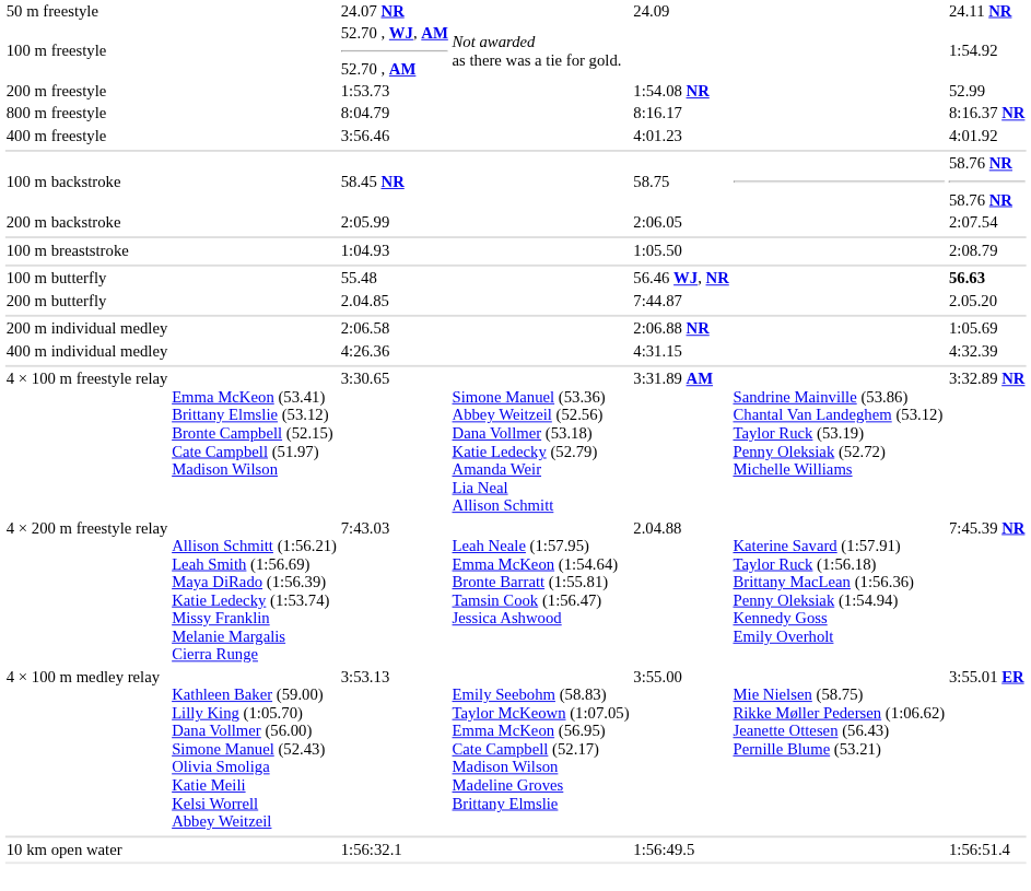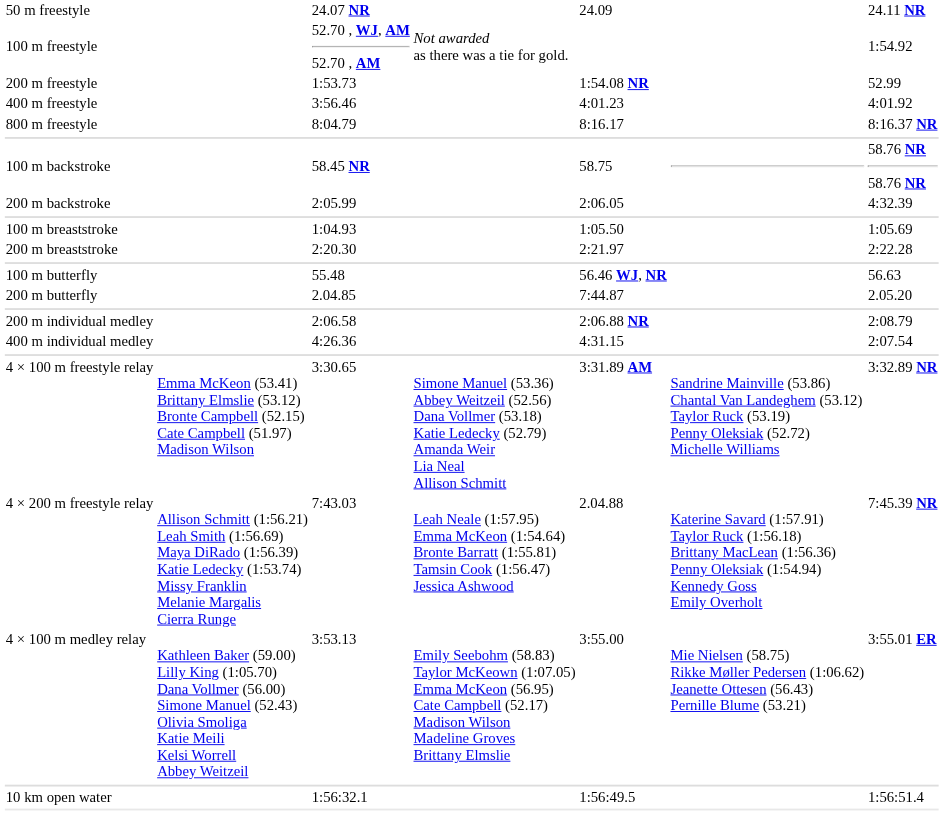 <table>
 <tr>
 <td>50 m freestyle<br></td>
 <td></td>
 <td>24.07 <strong><a href='#'>NR</a></strong></td>
 <td></td>
 <td>24.09</td>
 <td></td>
 <td>24.11 <strong><a href='#'>NR</a></strong></td>
 </tr>
 <tr>
 <td>100 m freestyle<br></td>
 <td><br></td>
 <td>52.70 , <strong><a href='#'>WJ</a></strong>, <strong><a href='#'>AM</a></strong><hr>52.70 , <strong><a href='#'>AM</a></strong></td>
 <td colspan=2><em>Not awarded</em><br><span>as there was a tie for gold.</span></td>
 <td></td>
 <td>1:54.92</td>
 </tr>
 <tr>
 <td>200 m freestyle<br></td>
 <td></td>
 <td>1:53.73</td>
 <td></td>
 <td>1:54.08 <strong><a href='#'>NR</a></strong></td>
 <td></td>
 <td>52.99</td>
 </tr>
 <tr>
+<td>400 m freestyle<br></td>
+<td></td>
+<td>3:56.46 </td>
+<td></td>
+<td>4:01.23</td>
+<td></td>
+<td>4:01.92</td>
+</tr>
+<tr>
 <td>800 m freestyle<br></td>
 <td></td>
 <td>8:04.79 </td>
 <td></td>
 <td>8:16.17</td>
 <td></td>
 <td>8:16.37 <strong><a href='#'>NR</a></strong></td>
-</tr>
-<tr>
-<td>400 m freestyle<br></td>
-<td></td>
-<td>3:56.46 </td>
-<td></td>
-<td>4:01.23</td>
-<td></td>
-<td>4:01.92</td>
 </tr>
 <tr>
 </tr>
 <tr bgcolor=#ddd>
 <td colspan=7></td>
 </tr>
 <tr>
 <td>100 m backstroke<br></td>
 <td></td>
 <td>58.45 <strong><a href='#'>NR</a></strong></td>
 <td></td>
 <td>58.75</td>
 <td><hr></td>
 <td>58.76 <strong><a href='#'>NR</a></strong><hr>58.76 <strong><a href='#'>NR</a></strong></td>
 </tr>
 <tr>
 <td>200 m backstroke<br></td>
 <td></td>
 <td>2:05.99</td>
 <td></td>
 <td>2:06.05</td>
 <td></td>
-<td>2:07.54</td>
+<td>4:32.39</td>
 </tr>
 <tr>
 </tr>
 <tr bgcolor=#ddd>
 <td colspan=7></td>
 </tr>
 <tr>
 <td>100 m breaststroke<br></td>
 <td></td>
 <td>1:04.93 </td>
 <td></td>
 <td>1:05.50</td>
 <td></td>
-<td>2:08.79</td>
+<td>1:05.69</td>
+</tr>
+<tr>
+<td>200 m breaststroke<br></td>
+<td></td>
+<td>2:20.30</td>
+<td></td>
+<td>2:21.97</td>
+<td></td>
+<td>2:22.28</td>
 </tr>
 <tr>
 </tr>
 <tr bgcolor=#ddd>
 <td colspan=7></td>
 </tr>
 <tr>
 <td>100 m butterfly<br></td>
 <td></td>
 <td>55.48 </td>
 <td></td>
 <td>56.46 <strong><a href='#'>WJ</a></strong>, <strong><a href='#'>NR</a></strong></td>
 <td></td>
-<td><strong>56.63</strong></td>
+<td>56.63</td>
 </tr>
 <tr>
 <td>200 m butterfly<br></td>
 <td></td>
 <td>2.04.85</td>
 <td></td>
 <td>7:44.87</td>
 <td></td>
 <td>2.05.20</td>
 </tr>
 <tr>
 </tr>
 <tr bgcolor=#ddd>
 <td colspan=7></td>
 </tr>
 <tr>
 <td>200 m individual medley<br></td>
 <td></td>
 <td>2:06.58 </td>
 <td></td>
 <td>2:06.88 <strong><a href='#'>NR</a></strong></td>
 <td></td>
-<td>1:05.69</td>
+<td>2:08.79</td>
 </tr>
 <tr>
 <td>400 m individual medley<br></td>
 <td></td>
 <td>4:26.36 </td>
 <td></td>
 <td>4:31.15</td>
 <td></td>
-<td>4:32.39</td>
+<td>2:07.54</td>
 </tr>
 <tr>
 </tr>
 <tr bgcolor=#ddd>
 <td colspan=7></td>
 </tr>
 <tr valign="top">
 <td>4 × 100 m freestyle relay<br></td>
 <td valign=top><br><a href='#'>Emma McKeon</a> (53.41)<br><a href='#'>Brittany Elmslie</a> (53.12)<br><a href='#'>Bronte Campbell</a> (52.15)<br><a href='#'>Cate Campbell</a> (51.97)<br><a href='#'>Madison Wilson</a></td>
 <td>3:30.65 </td>
 <td valign=top><br><a href='#'>Simone Manuel</a> (53.36)<br><a href='#'>Abbey Weitzeil</a> (52.56)<br><a href='#'>Dana Vollmer</a> (53.18)<br><a href='#'>Katie Ledecky</a> (52.79)<br><a href='#'>Amanda Weir</a><br><a href='#'>Lia Neal</a><br><a href='#'>Allison Schmitt</a></td>
 <td>3:31.89 <strong><a href='#'>AM</a></strong></td>
 <td valign=top><br><a href='#'>Sandrine Mainville</a> (53.86)<br><a href='#'>Chantal Van Landeghem</a> (53.12)<br><a href='#'>Taylor Ruck</a> (53.19)<br><a href='#'>Penny Oleksiak</a> (52.72)<br><a href='#'>Michelle Williams</a></td>
 <td>3:32.89 <strong><a href='#'>NR</a></strong></td>
 </tr>
 <tr valign="top">
 <td>4 × 200 m freestyle relay<br></td>
 <td valign=top><br><a href='#'>Allison Schmitt</a> (1:56.21)<br><a href='#'>Leah Smith</a> (1:56.69)<br><a href='#'>Maya DiRado</a> (1:56.39)<br><a href='#'>Katie Ledecky</a> (1:53.74)<br><a href='#'>Missy Franklin</a><br><a href='#'>Melanie Margalis</a><br><a href='#'>Cierra Runge</a></td>
 <td>7:43.03</td>
 <td valign=top><br><a href='#'>Leah Neale</a> (1:57.95)<br><a href='#'>Emma McKeon</a> (1:54.64)<br><a href='#'>Bronte Barratt</a> (1:55.81)<br><a href='#'>Tamsin Cook</a> (1:56.47)<br><a href='#'>Jessica Ashwood</a></td>
 <td>2.04.88</td>
 <td valign=top><br><a href='#'>Katerine Savard</a> (1:57.91)<br><a href='#'>Taylor Ruck</a> (1:56.18)<br><a href='#'>Brittany MacLean</a> (1:56.36)<br><a href='#'>Penny Oleksiak</a> (1:54.94)<br><a href='#'>Kennedy Goss</a><br><a href='#'>Emily Overholt</a></td>
 <td>7:45.39 <strong><a href='#'>NR</a></strong></td>
 </tr>
 <tr valign="top">
 <td>4 × 100 m medley relay<br></td>
 <td><br><a href='#'>Kathleen Baker</a> (59.00)<br><a href='#'>Lilly King</a> (1:05.70)<br><a href='#'>Dana Vollmer</a> (56.00)<br><a href='#'>Simone Manuel</a> (52.43)<br><a href='#'>Olivia Smoliga</a><br><a href='#'>Katie Meili</a><br><a href='#'>Kelsi Worrell</a><br><a href='#'>Abbey Weitzeil</a></td>
 <td>3:53.13</td>
 <td><br><a href='#'>Emily Seebohm</a> (58.83)<br><a href='#'>Taylor McKeown</a> (1:07.05)<br><a href='#'>Emma McKeon</a> (56.95)<br><a href='#'>Cate Campbell</a> (52.17)<br><a href='#'>Madison Wilson</a><br><a href='#'>Madeline Groves</a><br><a href='#'>Brittany Elmslie</a></td>
 <td>3:55.00</td>
 <td><br><a href='#'>Mie Nielsen</a> (58.75)<br><a href='#'>Rikke Møller Pedersen</a> (1:06.62)<br><a href='#'>Jeanette Ottesen</a> (56.43)<br><a href='#'>Pernille Blume</a> (53.21)</td>
 <td>3:55.01 <strong><a href='#'>ER</a></strong></td>
 </tr>
 <tr>
 </tr>
 <tr bgcolor=#ddd>
 <td colspan=7></td>
 </tr>
 <tr>
 <td>10 km open water<br></td>
 <td></td>
 <td>1:56:32.1</td>
 <td></td>
 <td>1:56:49.5</td>
 <td></td>
 <td>1:56:51.4</td>
 </tr>
 <tr bgcolor= e8e8e8>
 <td colspan=7></td>
 </tr>
 </table>
